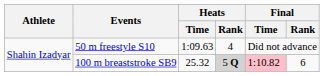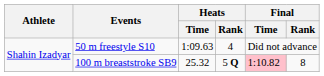 <table class="wikitable">
 <tr>
 <th rowspan="2">Athlete</th>
 <th rowspan="2">Events</th>
 <th colspan="2">Heats</th>
 <th colspan="2">Final</th>
 </tr>
 <tr>
 <th>Time</th>
 <th>Rank</th>
 <th>Time</th>
 <th>Rank</th>
 </tr>
 <tr>
 <td rowspan="2"><a href='#'>Shahin Izadyar</a></td>
 <td><a href='#'>50 m freestyle S10</a></td>
 <td>1:09.63</td>
 <td align="center">4</td>
 <td colspan="2" align="center">Did not advance</td>
 </tr>
 <tr>
 <td><a href='#'>100 m breaststroke SB9</a></td>
 <td align="center">25.32</td>
-<td align="center" style="background: lightgrey;">5 <strong>Q</strong></td>
+<td align="center">5 <strong>Q</strong></td>
 <td style="background: pink;">1:10.82</td>
-<td align="center">6</td>
+<td align="center">8</td>
 </tr>
 </table>
